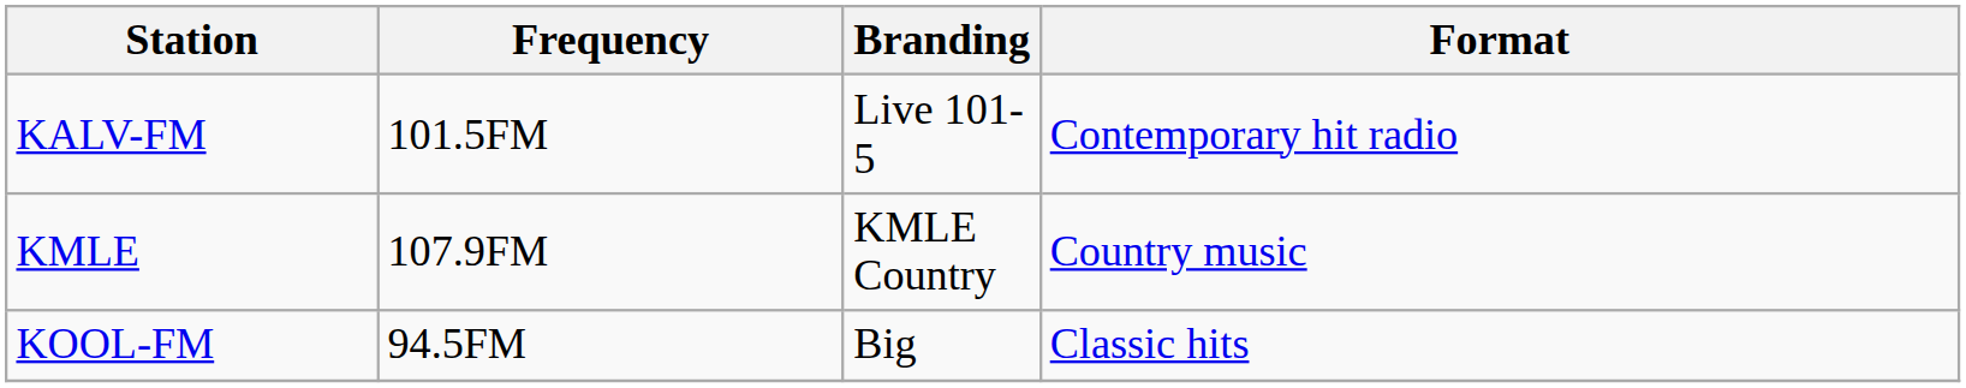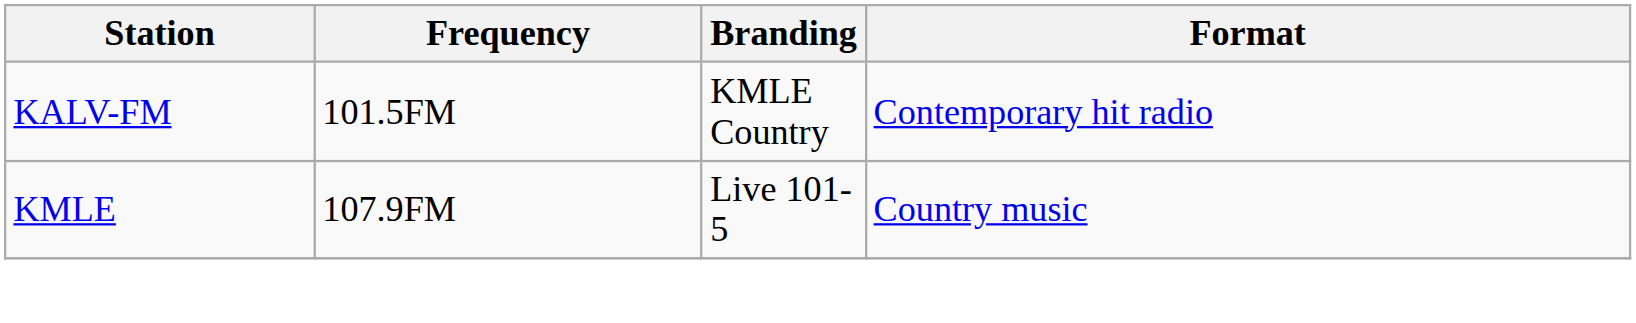 <table class="wikitable sortable" style="width:45em;">
 <tr>
 <th style="width:20%">Station</th>
 <th style="width:25%">Frequency</th>
 <th style="width:5%">Branding</th>
 <th style="width:50%">Format</th>
 </tr>
 <tr>
 <td><a href='#'>KALV-FM</a></td>
 <td>101.5FM</td>
-<td>Live 101-5</td>
+<td>KMLE Country</td>
 <td><a href='#'>Contemporary hit radio</a></td>
 </tr>
 <tr>
 <td><a href='#'>KMLE</a></td>
 <td>107.9FM</td>
-<td>KMLE Country</td>
+<td>Live 101-5</td>
 <td><a href='#'>Country music</a></td>
-</tr>
-<tr>
-<td><a href='#'>KOOL-FM</a></td>
-<td>94.5FM</td>
-<td>Big</td>
-<td><a href='#'>Classic hits</a></td>
 </tr>
 <tr>
 </tr>
 </table>
